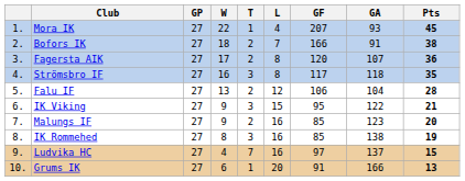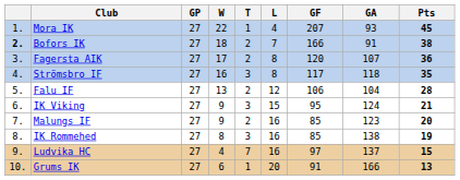 <table class="wikitable">
 <tr>
 <th width="30"></th>
 <th width="200">Club</th>
 <th width="30">GP</th>
 <th width="30">W</th>
 <th width="30">T</th>
 <th width="30">L</th>
 <th width="70">GF</th>
 <th width="70">GA</th>
 <th width="70">Pts</th>
 </tr>
 <tr bgcolor="#BCD2EE" align="center">
 <td>1.</td>
 <td align="left"><a href='#'>Mora IK</a></td>
 <td>27</td>
 <td>22</td>
 <td>1</td>
 <td>4</td>
 <td>207</td>
 <td>93</td>
 <td><strong>45</strong></td>
 </tr>
 <tr bgcolor="#BCD2EE" align="center">
-<td>2.</td>
+<td><strong>2.</strong></td>
 <td align="left"><a href='#'>Bofors IK</a></td>
 <td>27</td>
 <td>18</td>
 <td>2</td>
 <td>7</td>
 <td>166</td>
 <td>91</td>
 <td><strong>38</strong></td>
 </tr>
 <tr bgcolor="#BCD2EE" align="center">
 <td>3.</td>
 <td align="left"><a href='#'>Fagersta AIK</a></td>
 <td>27</td>
 <td>17</td>
 <td>2</td>
 <td>8</td>
 <td>120</td>
 <td>107</td>
 <td><strong>36</strong></td>
 </tr>
 <tr bgcolor="#BCD2EE" align="center">
 <td>4.</td>
 <td align="left"><a href='#'>Strömsbro IF</a></td>
 <td>27</td>
 <td>16</td>
 <td>3</td>
 <td>8</td>
 <td>117</td>
 <td>118</td>
 <td><strong>35</strong></td>
 </tr>
 <tr bgcolor="#FFFFFF" align="center">
 <td>5.</td>
 <td align="left"><a href='#'>Falu IF</a></td>
 <td>27</td>
 <td>13</td>
 <td>2</td>
 <td>12</td>
 <td>106</td>
 <td>104</td>
 <td><strong>28</strong></td>
 </tr>
 <tr bgcolor="#FFFFFF" align="center">
 <td>6.</td>
 <td align="left"><a href='#'>IK Viking</a></td>
 <td>27</td>
 <td>9</td>
 <td>3</td>
 <td>15</td>
 <td>95</td>
-<td>122</td>
+<td>124</td>
 <td><strong>21</strong></td>
 </tr>
 <tr bgcolor="#FFFFFF" align="center">
 <td>7.</td>
 <td align="left"><a href='#'>Malungs IF</a></td>
 <td>27</td>
 <td>9</td>
 <td>2</td>
 <td>16</td>
 <td>85</td>
 <td>123</td>
 <td><strong>20</strong></td>
 </tr>
 <tr bgcolor="#FFFFFF" align="center">
 <td>8.</td>
 <td align="left"><a href='#'>IK Rommehed</a></td>
 <td>27</td>
 <td>8</td>
 <td>3</td>
 <td>16</td>
 <td>85</td>
 <td>138</td>
 <td><strong>19</strong></td>
 </tr>
 <tr bgcolor="#EECFA1" align="center">
 <td>9.</td>
 <td align="left"><a href='#'>Ludvika HC</a></td>
 <td>27</td>
 <td>4</td>
 <td>7</td>
 <td>16</td>
 <td>97</td>
 <td>137</td>
 <td><strong>15</strong></td>
 </tr>
 <tr bgcolor="#EECFA1" align="center">
 <td>10.</td>
 <td align="left"><a href='#'>Grums IK</a></td>
 <td>27</td>
 <td>6</td>
 <td>1</td>
 <td>20</td>
 <td>91</td>
 <td>166</td>
 <td><strong>13</strong></td>
 </tr>
 </table>
